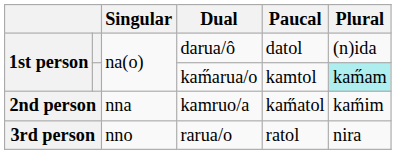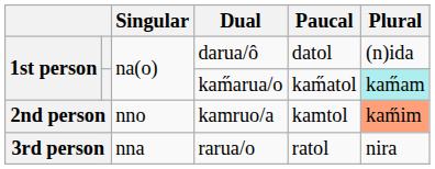 <table class="wikitable">
 <tr>
 <th colspan="2"></th>
 <th>Singular</th>
 <th>Dual</th>
 <th>Paucal</th>
 <th>Plural</th>
 </tr>
 <tr>
 <th rowspan="2">1st person</th>
 <th></th>
 <td rowspan="2">na(o)</td>
 <td>darua/ô</td>
 <td>datol</td>
 <td>(n)ida</td>
 </tr>
 <tr>
 <th></th>
 <td>kam̋arua/o</td>
-<td>kamtol</td>
+<td>kam̋atol</td>
 <td style="background: paleturquoise;">kam̋am</td>
 </tr>
 <tr>
 <th colspan="2">2nd person</th>
-<td>nna</td>
+<td>nno</td>
 <td>kamruo/a</td>
-<td>kam̋atol</td>
-<td>kam̋im</td>
+<td>kamtol</td>
+<td style="background: lightsalmon;">kam̋im</td>
 </tr>
 <tr>
 <th colspan="2">3rd person</th>
-<td>nno</td>
+<td>nna</td>
 <td>rarua/o</td>
 <td>ratol</td>
 <td>nira</td>
 </tr>
 </table>
